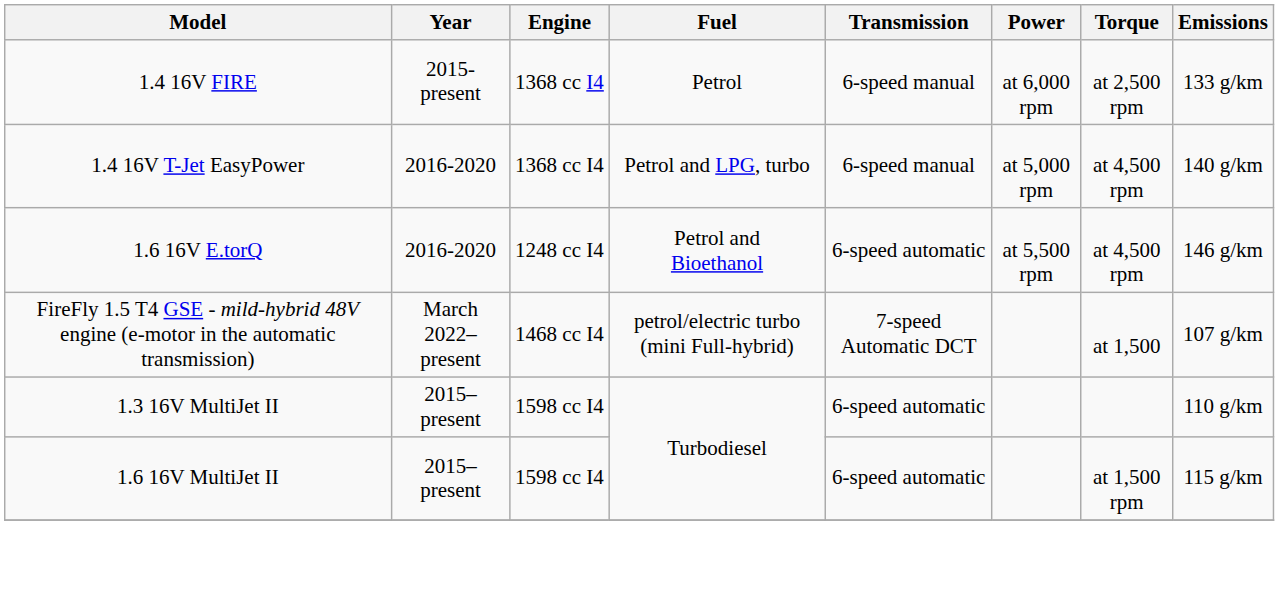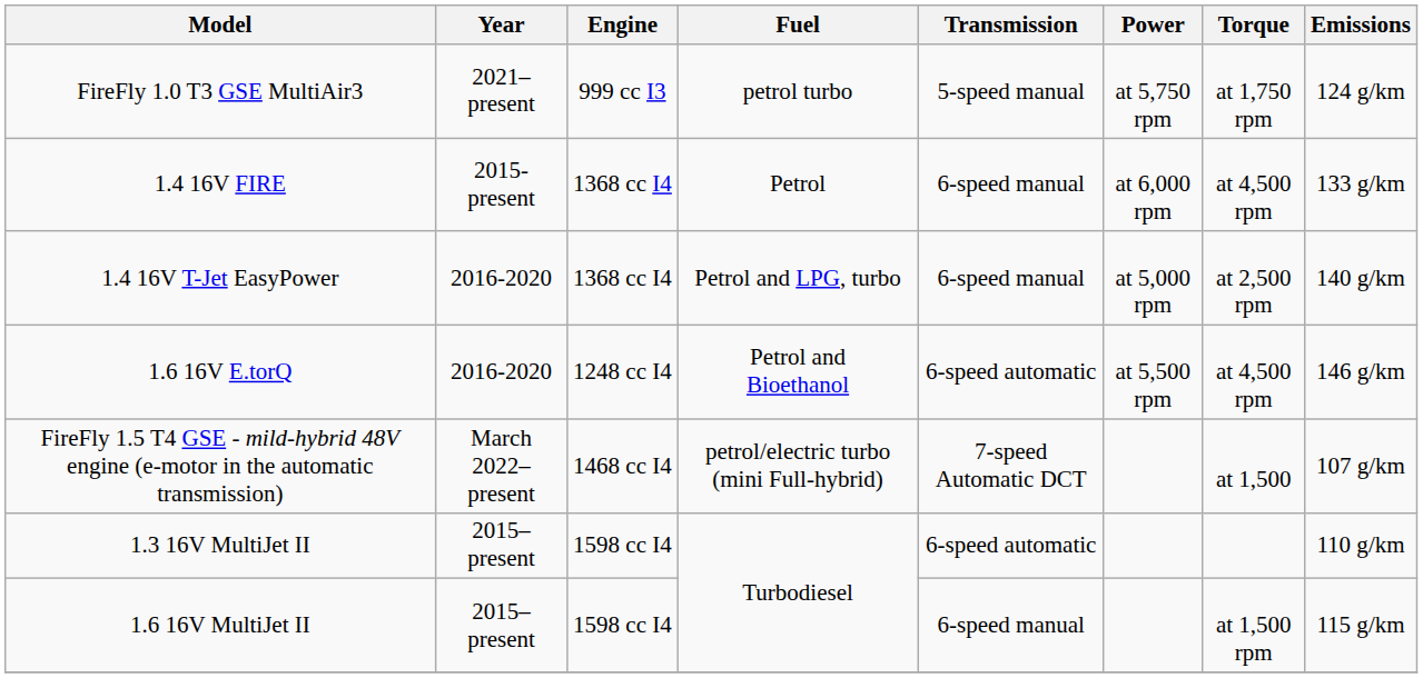 <table class="wikitable" style="text-align:center; font-size:90%;">
 <tr style="text-align:center; vertical-align:middle;">
 <th>Model</th>
 <th>Year</th>
 <th>Engine</th>
 <th>Fuel</th>
 <th>Transmission</th>
 <th>Power</th>
 <th>Torque</th>
 <th>Emissions </th>
 </tr>
 <tr>
+<td>FireFly 1.0 T3 <a href='#'>GSE</a> MultiAir3</td>
+<td>2021–present</td>
+<td>999 cc <a href='#'>I3</a></td>
+<td>petrol turbo</td>
+<td>5-speed manual</td>
+<td><br>at 5,750 rpm</td>
+<td><br>at 1,750 rpm</td>
+<td>124 g/km</td>
+</tr>
+<tr>
 <td>1.4 16V <a href='#'>FIRE</a></td>
 <td>2015-present</td>
 <td>1368 cc <a href='#'>I4</a></td>
 <td>Petrol</td>
 <td>6-speed manual</td>
 <td><br>at 6,000 rpm</td>
-<td><br>at 2,500 rpm</td>
+<td><br>at 4,500 rpm</td>
 <td>133 g/km</td>
 </tr>
 <tr>
 <td>1.4 16V <a href='#'>T-Jet</a> EasyPower</td>
 <td>2016-2020</td>
 <td>1368 cc I4</td>
 <td>Petrol and <a href='#'>LPG</a>, turbo</td>
 <td>6-speed manual</td>
 <td><br>at 5,000 rpm</td>
-<td><br>at 4,500 rpm</td>
+<td><br>at 2,500 rpm</td>
 <td>140 g/km</td>
 </tr>
 <tr>
 <td>1.6 16V <a href='#'>E.torQ</a></td>
 <td>2016-2020</td>
 <td>1248 cc I4</td>
 <td>Petrol and<br><a href='#'>Bioethanol</a></td>
 <td>6-speed automatic</td>
 <td><br>at 5,500 rpm</td>
 <td><br>at 4,500 rpm</td>
 <td>146 g/km</td>
 </tr>
 <tr>
 <td>FireFly 1.5 T4 <a href='#'>GSE</a> - <em>mild-hybrid 48V</em> engine (e-motor in the automatic transmission)</td>
 <td>March 2022–present</td>
 <td>1468 cc I4</td>
 <td>petrol/electric turbo (mini Full-hybrid)</td>
 <td>7-speed Automatic DCT</td>
 <td></td>
 <td><br>at 1,500</td>
 <td>107 g/km</td>
 </tr>
 <tr>
 <td>1.3 16V MultiJet II</td>
 <td>2015–present</td>
 <td>1598 cc I4</td>
 <td rowspan=2>Turbodiesel</td>
 <td>6-speed automatic</td>
 <td></td>
 <td></td>
 <td>110 g/km</td>
 </tr>
 <tr>
 <td>1.6 16V MultiJet II</td>
 <td>2015–present</td>
 <td>1598 cc I4</td>
-<td>6-speed automatic</td>
+<td>6-speed manual</td>
 <td></td>
 <td><br>at 1,500 rpm</td>
 <td>115 g/km</td>
 </tr>
 <tr>
 </tr>
 </table>
